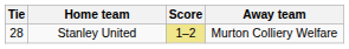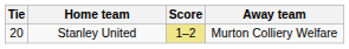 <table class="wikitable" style="text-align:center;">
 <tr>
 <th width=20>Tie</th>
 <th width=175>Home team</th>
 <th width=20>Score</th>
 <th width=175>Away team</th>
 </tr>
 <tr>
-<td>28</td>
+<td>20</td>
 <td>Stanley United</td>
 <td style="background: khaki;">1–2</td>
 <td>Murton Colliery Welfare</td>
 </tr>
 </table>
